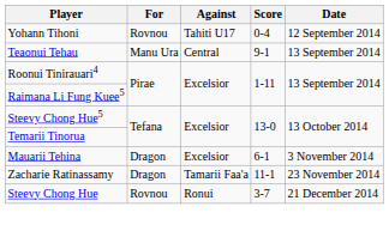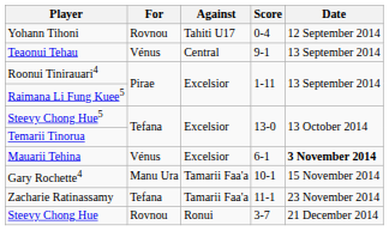 <table class="wikitable">
 <tr>
 <th>Player</th>
 <th>For</th>
 <th>Against</th>
 <th>Score</th>
 <th>Date</th>
 </tr>
 <tr>
 <td> Yohann Tihoni</td>
 <td>Rovnou</td>
 <td>Tahiti U17</td>
 <td>0-4</td>
 <td>12 September 2014</td>
 </tr>
 <tr>
 <td> <a href='#'>Teaonui Tehau</a></td>
-<td>Manu Ura</td>
+<td>Vénus</td>
 <td>Central</td>
 <td>9-1</td>
 <td>13 September 2014</td>
 </tr>
 <tr>
 <td> Roonui Tinirauari<sup>4</sup></td>
 <td rowspan=2>Pirae</td>
 <td rowspan=2>Excelsior</td>
 <td rowspan=2>1-11</td>
 <td rowspan=2>13 September 2014</td>
 </tr>
 <tr>
 <td> <a href='#'>Raimana Li Fung Kuee</a><sup>5</sup></td>
 </tr>
 <tr>
 <td> <a href='#'>Steevy Chong Hue</a><sup>5</sup></td>
 <td rowspan=2>Tefana</td>
 <td rowspan=2>Excelsior</td>
 <td rowspan=2>13-0</td>
 <td rowspan=2>13 October 2014</td>
 </tr>
 <tr>
 <td> <a href='#'>Temarii Tinorua</a></td>
 </tr>
 <tr>
 <td> <a href='#'>Mauarii Tehina</a></td>
-<td>Dragon</td>
+<td>Vénus</td>
 <td>Excelsior</td>
 <td>6-1</td>
-<td>3 November 2014</td>
+<td><strong>3 November 2014</strong></td>
+</tr>
+<tr>
+<td> Gary Rochette<sup>4</sup></td>
+<td>Manu Ura</td>
+<td>Tamarii Faa'a</td>
+<td>10-1</td>
+<td>15 November 2014</td>
 </tr>
 <tr>
 <td> Zacharie Ratinassamy</td>
-<td>Dragon</td>
+<td>Tefana</td>
 <td>Tamarii Faa'a</td>
 <td>11-1</td>
 <td>23 November 2014</td>
 </tr>
 <tr>
 <td> <a href='#'>Steevy Chong Hue</a></td>
 <td>Rovnou</td>
 <td>Ronui</td>
 <td>3-7</td>
 <td>21 December 2014</td>
 </tr>
 </table>
